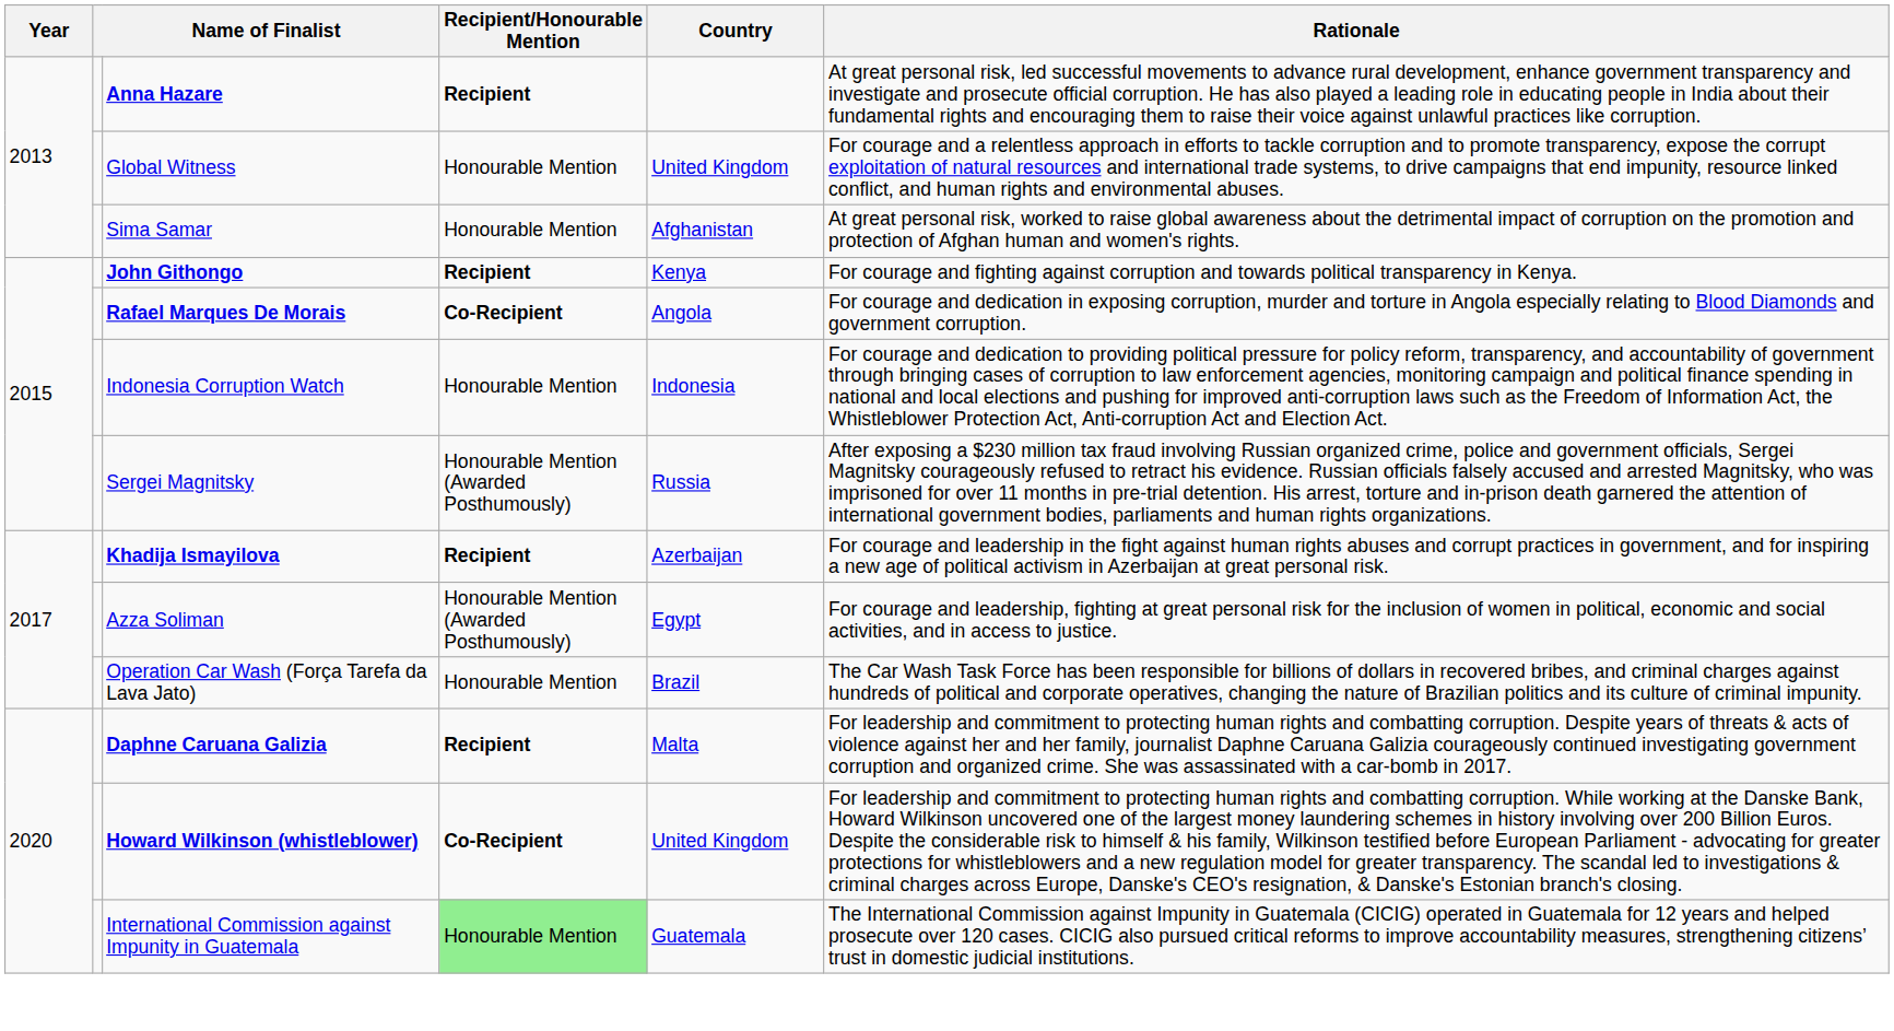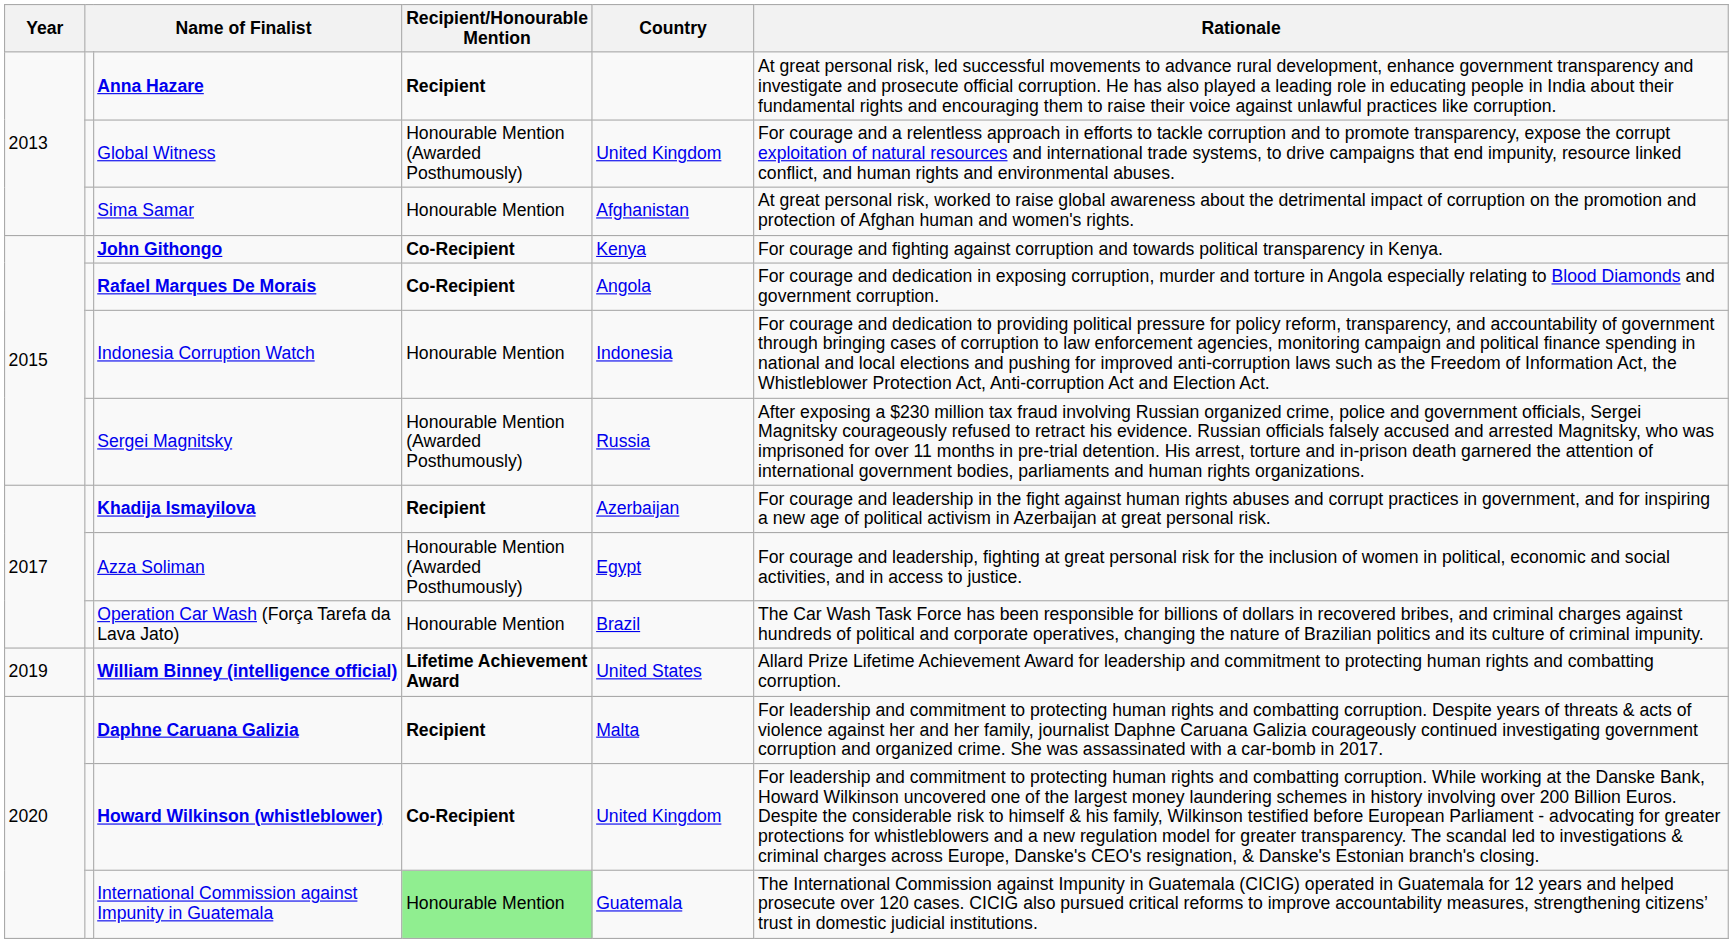 <table class="wikitable sortable" align="center">
 <tr>
 <th width="5%">Year</th>
 <th colspan="2" width="20%">Name of Finalist</th>
 <th>Recipient/Honourable Mention</th>
 <th width="10%">Country</th>
 <th width="65%">Rationale</th>
 </tr>
 <tr>
 <td rowspan="3">2013</td>
 <td><strong></strong></td>
 <td><strong><a href='#'>Anna Hazare</a></strong></td>
 <td><strong>Recipient</strong></td>
 <td></td>
 <td>At great personal risk, led successful movements to advance rural development, enhance government transparency and investigate and prosecute official corruption.  He has also played a leading role in educating people in India about their fundamental rights and encouraging them to raise their voice against unlawful practices like corruption.</td>
 </tr>
 <tr>
 <td></td>
 <td><a href='#'>Global Witness</a></td>
-<td>Honourable Mention</td>
+<td>Honourable Mention (Awarded Posthumously)</td>
 <td data-sort-value="United Kingdom"> <a href='#'>United Kingdom</a></td>
 <td>For courage and a relentless approach in efforts to tackle corruption and to promote transparency, expose the corrupt <a href='#'>exploitation of natural resources</a> and international trade systems, to drive campaigns that end impunity, resource linked conflict, and human rights and environmental abuses.</td>
 </tr>
 <tr>
 <td></td>
 <td><a href='#'>Sima Samar</a></td>
 <td>Honourable Mention</td>
 <td data-sort-value="Afghanistan"> <a href='#'>Afghanistan</a></td>
 <td>At great personal risk, worked to raise global awareness about the detrimental impact of corruption on the promotion and protection of Afghan human and women's rights.</td>
 </tr>
 <tr>
 <td rowspan="4">2015</td>
 <td><strong></strong></td>
 <td><strong><a href='#'>John Githongo</a></strong></td>
-<td><strong>Recipient</strong></td>
+<td><strong>Co-Recipient</strong></td>
 <td data-sort-value="Kenya"> <a href='#'>Kenya</a></td>
 <td>For courage and fighting against corruption and towards political transparency in Kenya.</td>
 </tr>
 <tr>
 <td><strong></strong></td>
 <td><a href='#'><strong>Rafael Marques De Morais</strong></a></td>
 <td><strong>Co-Recipient</strong></td>
 <td data-sort-value="Angola"> <a href='#'>Angola</a></td>
 <td>For courage and dedication in exposing corruption, murder and torture in Angola especially relating to <a href='#'>Blood Diamonds</a> and government corruption.</td>
 </tr>
 <tr>
 <td></td>
 <td><a href='#'>Indonesia Corruption Watch</a></td>
 <td>Honourable Mention</td>
 <td data-sort-value="Indonesia"> <a href='#'>Indonesia</a></td>
 <td>For courage and dedication to providing political pressure for policy reform, transparency, and accountability of government through bringing cases of corruption to law enforcement agencies, monitoring campaign and political finance spending in national and local elections and pushing for improved anti-corruption laws such as the Freedom of Information Act, the Whistleblower Protection Act, Anti-corruption Act and Election Act.</td>
 </tr>
 <tr>
 <td></td>
 <td><a href='#'>Sergei Magnitsky</a></td>
 <td>Honourable Mention (Awarded Posthumously)</td>
 <td data-sort-value="Russia"> <a href='#'>Russia</a></td>
 <td>After exposing a $230 million tax fraud involving Russian organized crime, police and government officials, Sergei Magnitsky courageously refused to retract his evidence. Russian officials falsely accused and arrested Magnitsky, who was imprisoned for over 11 months in pre-trial detention. His arrest, torture and in-prison death garnered the attention of international government bodies, parliaments and human rights organizations.</td>
 </tr>
 <tr>
 <td rowspan="3">2017</td>
 <td><strong></strong></td>
 <td><strong><a href='#'>Khadija Ismayilova</a></strong></td>
 <td><strong>Recipient</strong></td>
 <td data-sort-value="Azerbaijan"> <a href='#'>Azerbaijan</a></td>
 <td>For courage and leadership in the fight against human rights abuses and corrupt practices in government, and for inspiring a new age of political activism in Azerbaijan at great personal risk.</td>
 </tr>
 <tr>
 <td></td>
 <td><a href='#'>Azza Soliman</a></td>
 <td>Honourable Mention (Awarded Posthumously)</td>
 <td data-sort-value="Egypt"> <a href='#'>Egypt</a></td>
 <td>For courage and leadership, fighting at great personal risk for the inclusion of women in political, economic and social activities, and in access to justice.</td>
 </tr>
 <tr>
 <td></td>
 <td><a href='#'>Operation Car Wash</a> (Força Tarefa da Lava Jato)</td>
 <td>Honourable Mention</td>
 <td data-sort-value="Brazil"> <a href='#'>Brazil</a></td>
 <td>The Car Wash Task Force has been responsible for billions of dollars in recovered bribes, and criminal charges against hundreds of political and corporate operatives, changing the nature of Brazilian politics and its culture of criminal impunity.</td>
 </tr>
 <tr>
+<td rowspan="1">2019</td>
+<td><strong></strong></td>
+<td><strong><a href='#'>William Binney (intelligence official)</a></strong></td>
+<td><strong>Lifetime Achievement Award</strong></td>
+<td data-sort-value="United States"> <a href='#'>United States</a></td>
+<td>Allard Prize Lifetime Achievement Award for leadership and commitment to protecting human rights and combatting corruption.</td>
+</tr>
+<tr>
 <td rowspan="3">2020</td>
 <td><strong> </strong></td>
 <td><strong><a href='#'>Daphne Caruana Galizia</a></strong></td>
 <td><strong>Recipient</strong></td>
 <td data-sort-value="Malta"> <a href='#'>Malta</a></td>
 <td>For leadership and commitment to protecting human rights and combatting corruption. Despite years of threats & acts of violence against her and her family, journalist Daphne Caruana Galizia courageously continued investigating government corruption and organized crime. She was assassinated with a car-bomb in 2017.</td>
 </tr>
 <tr>
 <td><strong></strong></td>
 <td><strong><a href='#'>Howard Wilkinson (whistleblower)</a></strong></td>
 <td><strong>Co-Recipient</strong></td>
 <td data-sort-value="United Kingdom"> <a href='#'>United Kingdom</a></td>
 <td>For leadership and commitment to protecting human rights and combatting corruption. While working at the Danske Bank, Howard Wilkinson uncovered one of the largest money laundering schemes in history involving over 200 Billion Euros. Despite the considerable risk to himself & his family, Wilkinson testified before European Parliament - advocating for greater protections for whistleblowers and a new regulation model for greater transparency. The scandal led to investigations & criminal charges across Europe, Danske's CEO's resignation, & Danske's Estonian branch's closing.</td>
 </tr>
 <tr>
 <td></td>
 <td><a href='#'>International Commission against Impunity in Guatemala</a></td>
 <td style="background: lightgreen;">Honourable Mention</td>
 <td data-sort-value="Guatemala"> <a href='#'>Guatemala</a></td>
 <td>The International Commission against Impunity in Guatemala (CICIG) operated in Guatemala for 12 years and helped prosecute over 120 cases. CICIG also pursued critical reforms to improve accountability measures, strengthening citizens’ trust in domestic judicial institutions.</td>
 </tr>
 </table>
